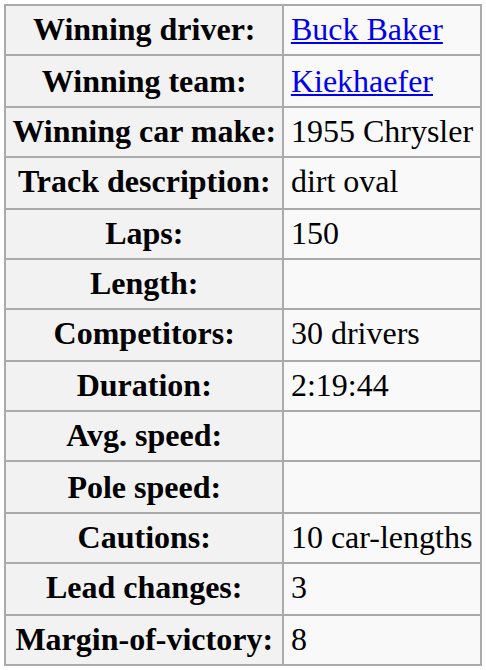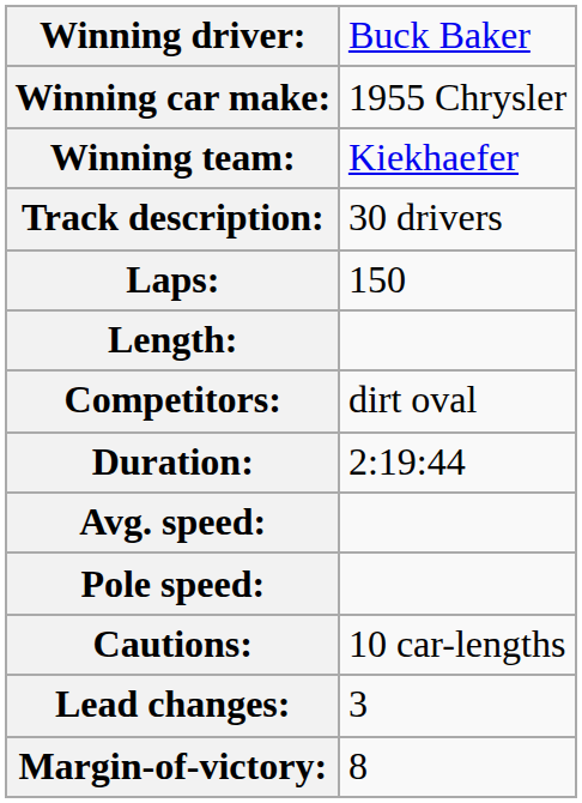 <table class="wikitable" style=text-align:left>
 <tr>
 <th>Winning driver:</th>
 <td><a href='#'>Buck Baker</a></td>
 </tr>
 <tr>
+<th>Winning car make:</th>
+<td>1955 Chrysler</td>
+</tr>
+<tr>
 <th>Winning team:</th>
 <td><a href='#'>Kiekhaefer</a></td>
 </tr>
 <tr>
-<th>Winning car make:</th>
-<td>1955 Chrysler</td>
-</tr>
-<tr>
 <th>Track description:</th>
-<td> dirt oval</td>
+<td>30 drivers</td>
 </tr>
 <tr>
 <th>Laps:</th>
 <td>150</td>
 </tr>
 <tr>
 <th>Length:</th>
 <td></td>
 </tr>
 <tr>
 <th>Competitors:</th>
-<td>30 drivers</td>
+<td> dirt oval</td>
 </tr>
 <tr>
 <th>Duration:</th>
 <td>2:19:44</td>
 </tr>
 <tr>
 <th>Avg. speed:</th>
 <td></td>
 </tr>
 <tr>
 <th>Pole speed:</th>
 <td></td>
 </tr>
 <tr>
 <th>Cautions:</th>
 <td>10 car-lengths</td>
 </tr>
 <tr>
 <th>Lead changes:</th>
 <td>3</td>
 </tr>
 <tr>
 <th>Margin-of-victory:</th>
 <td>8</td>
 </tr>
 </table>
